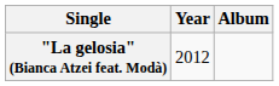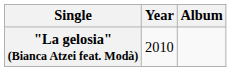 <table class="wikitable plainrowheaders" style="text-align:center;" border="1">
 <tr>
 <th scope="column">Single</th>
 <th scope="column">Year</th>
 <th style="text-align:center;">Album</th>
 </tr>
 <tr>
 <th scope="row">"La gelosia"<br><small>(Bianca Atzei feat. Modà)</small></th>
-<td>2012</td>
+<td>2010</td>
 <td></td>
 </tr>
 </table>
